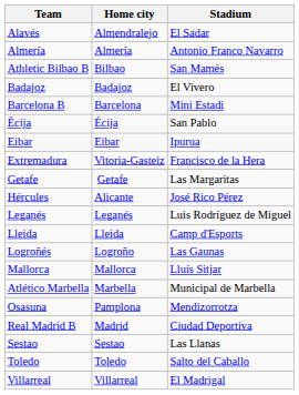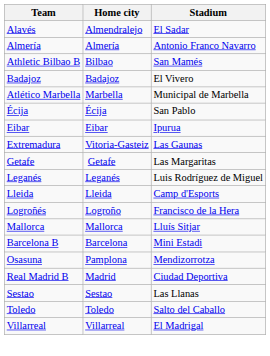 <table class="wikitable sortable">
 <tr>
 <th>Team</th>
 <th>Home city</th>
 <th>Stadium</th>
 </tr>
 <tr>
 <td><a href='#'>Alavés</a></td>
 <td><a href='#'>Almendralejo</a></td>
 <td><a href='#'>El Sadar</a></td>
 </tr>
 <tr>
 <td><a href='#'>Almería</a></td>
 <td><a href='#'>Almería</a></td>
 <td><a href='#'>Antonio Franco Navarro</a></td>
 </tr>
 <tr>
 <td><a href='#'>Athletic Bilbao B</a></td>
 <td><a href='#'>Bilbao</a></td>
 <td><a href='#'>San Mamés</a></td>
 </tr>
 <tr>
 <td><a href='#'>Badajoz</a></td>
 <td><a href='#'>Badajoz</a></td>
 <td>El Vivero</td>
 </tr>
 <tr>
-<td><a href='#'>Barcelona B</a></td>
-<td><a href='#'>Barcelona</a></td>
-<td><a href='#'>Mini Estadi</a></td>
+<td><a href='#'>Atlético Marbella</a></td>
+<td><a href='#'>Marbella</a></td>
+<td>Municipal de Marbella</td>
 </tr>
 <tr>
 <td><a href='#'>Écija</a></td>
 <td><a href='#'>Écija</a></td>
 <td>San Pablo</td>
 </tr>
 <tr>
 <td><a href='#'>Eibar</a></td>
 <td><a href='#'>Eibar</a></td>
 <td><a href='#'>Ipurua</a></td>
 </tr>
 <tr>
 <td><a href='#'>Extremadura</a></td>
 <td><a href='#'>Vitoria-Gasteiz</a></td>
-<td><a href='#'>Francisco de la Hera</a></td>
+<td><a href='#'>Las Gaunas</a></td>
 </tr>
 <tr>
 <td><a href='#'>Getafe</a></td>
 <td> <a href='#'>Getafe</a></td>
 <td>Las Margaritas</td>
-</tr>
-<tr>
-<td><a href='#'>Hércules</a></td>
-<td><a href='#'>Alicante</a></td>
-<td><a href='#'>José Rico Pérez</a></td>
 </tr>
 <tr>
 <td><a href='#'>Leganés</a></td>
 <td><a href='#'>Leganés</a></td>
 <td>Luis Rodríguez de Miguel</td>
 </tr>
 <tr>
 <td><a href='#'>Lleida</a></td>
 <td><a href='#'>Lleida</a></td>
 <td><a href='#'>Camp d'Esports</a></td>
 </tr>
 <tr>
 <td><a href='#'>Logroñés</a></td>
 <td><a href='#'>Logroño</a></td>
-<td><a href='#'>Las Gaunas</a></td>
+<td><a href='#'>Francisco de la Hera</a></td>
 </tr>
 <tr>
 <td><a href='#'>Mallorca</a></td>
 <td><a href='#'>Mallorca</a></td>
 <td><a href='#'>Lluís Sitjar</a></td>
 </tr>
 <tr>
-<td><a href='#'>Atlético Marbella</a></td>
-<td><a href='#'>Marbella</a></td>
-<td>Municipal de Marbella</td>
+<td><a href='#'>Barcelona B</a></td>
+<td><a href='#'>Barcelona</a></td>
+<td><a href='#'>Mini Estadi</a></td>
 </tr>
 <tr>
 <td><a href='#'>Osasuna</a></td>
 <td><a href='#'>Pamplona</a></td>
 <td><a href='#'>Mendizorrotza</a></td>
 </tr>
 <tr>
 <td><a href='#'>Real Madrid B</a></td>
 <td><a href='#'>Madrid</a></td>
 <td><a href='#'>Ciudad Deportiva</a></td>
 </tr>
 <tr>
 <td><a href='#'>Sestao</a></td>
 <td><a href='#'>Sestao</a></td>
 <td>Las Llanas</td>
 </tr>
 <tr>
 <td><a href='#'>Toledo</a></td>
 <td><a href='#'>Toledo</a></td>
 <td><a href='#'>Salto del Caballo</a></td>
 </tr>
 <tr>
 <td><a href='#'>Villarreal</a></td>
 <td><a href='#'>Villarreal</a></td>
 <td><a href='#'>El Madrigal</a></td>
 </tr>
 </table>
